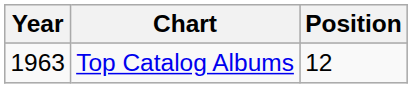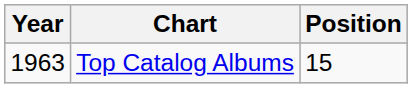 <table class=wikitable>
 <tr>
 <th align="left">Year</th>
 <th align="left">Chart</th>
 <th align="left">Position</th>
 </tr>
 <tr>
 <td align="left">1963</td>
 <td align="left"><a href='#'>Top Catalog Albums</a></td>
-<td align="left">12</td>
+<td align="left">15</td>
 </tr>
 </table>
